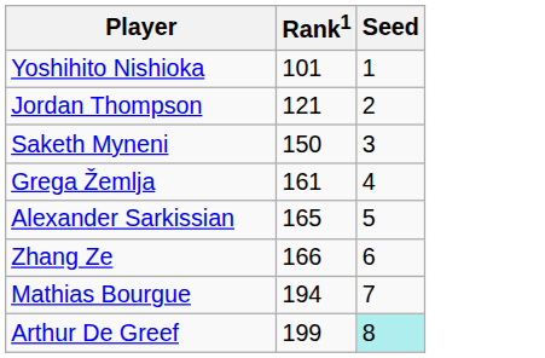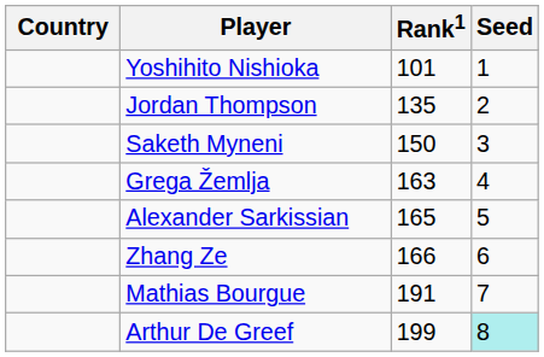 <table class="sortable wikitable">
 <tr>
+<th width="70">Country</th>
 <th width="175">Player</th>
 <th>Rank<sup>1</sup></th>
 <th>Seed</th>
 </tr>
 <tr>
+<td></td>
 <td><a href='#'>Yoshihito Nishioka</a></td>
 <td>101</td>
 <td>1</td>
 </tr>
 <tr>
+<td></td>
 <td><a href='#'>Jordan Thompson</a></td>
-<td>121</td>
+<td>135</td>
 <td>2</td>
 </tr>
 <tr>
+<td></td>
 <td><a href='#'>Saketh Myneni</a></td>
 <td>150</td>
 <td>3</td>
 </tr>
 <tr>
+<td></td>
 <td><a href='#'>Grega Žemlja</a></td>
-<td>161</td>
+<td>163</td>
 <td>4</td>
 </tr>
 <tr>
+<td></td>
 <td><a href='#'>Alexander Sarkissian</a></td>
 <td>165</td>
 <td>5</td>
 </tr>
 <tr>
+<td></td>
 <td><a href='#'>Zhang Ze</a></td>
 <td>166</td>
 <td>6</td>
 </tr>
 <tr>
+<td></td>
 <td><a href='#'>Mathias Bourgue</a></td>
-<td>194</td>
+<td>191</td>
 <td>7</td>
 </tr>
 <tr>
+<td></td>
 <td><a href='#'>Arthur De Greef</a></td>
 <td>199</td>
 <td style="background: paleturquoise;">8</td>
 </tr>
 </table>
